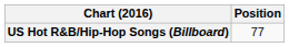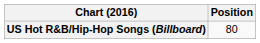 <table class="wikitable plainrowheaders" style="text-align:center">
 <tr>
 <th>Chart (2016)</th>
 <th>Position</th>
 </tr>
 <tr>
 <th scope="row">US Hot R&B/Hip-Hop Songs (<em>Billboard</em>)</th>
-<td>77</td>
+<td>80</td>
 </tr>
 </table>
